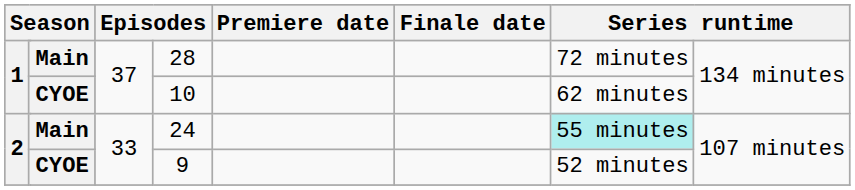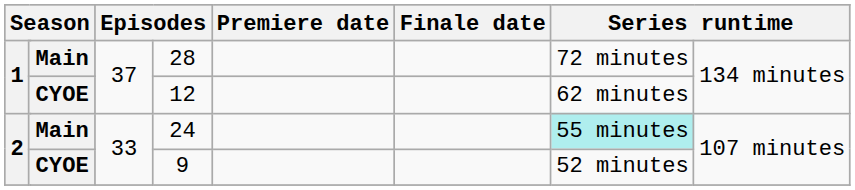 <table class="wikitable sortable" style="text-align:center">
 <tr>
 <th colspan=3 scope="col">Season</th>
 <th colspan=2 scope="col">Episodes</th>
 <th scope="col">Premiere date</th>
 <th scope="col">Finale date</th>
 <th colspan=2 scope="col">Series runtime</th>
 </tr>
 <tr>
 <th colspan=2 rowspan=2>1</th>
 <th>Main</th>
 <td rowspan=2>37</td>
 <td>28</td>
 <td></td>
 <td></td>
 <td>72 minutes</td>
 <td rowspan=2>134 minutes</td>
 </tr>
 <tr>
 <th>CYOE</th>
-<td>10</td>
+<td>12</td>
 <td></td>
 <td></td>
 <td>62 minutes</td>
 </tr>
 <tr>
 <th colspan=2 rowspan=2>2</th>
 <th>Main</th>
 <td rowspan=2>33</td>
 <td>24</td>
 <td></td>
 <td></td>
 <td style="background: paleturquoise;">55 minutes</td>
 <td rowspan=2>107 minutes</td>
 </tr>
 <tr>
 <th>CYOE</th>
 <td>9</td>
 <td></td>
 <td></td>
 <td>52 minutes</td>
 </tr>
 </table>
